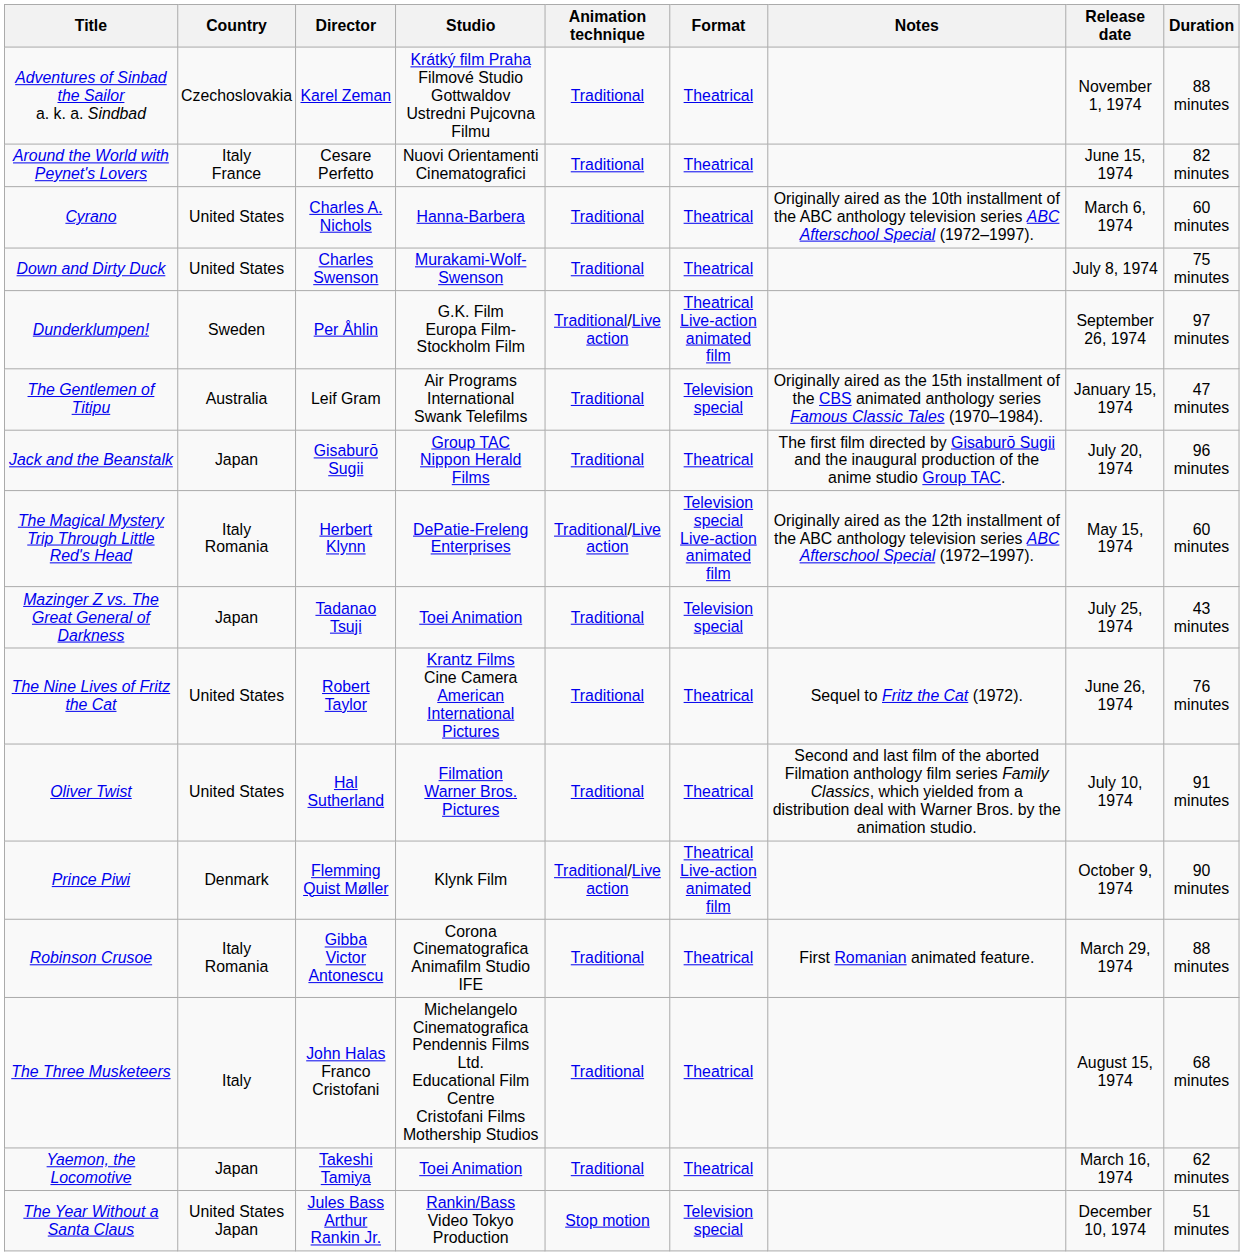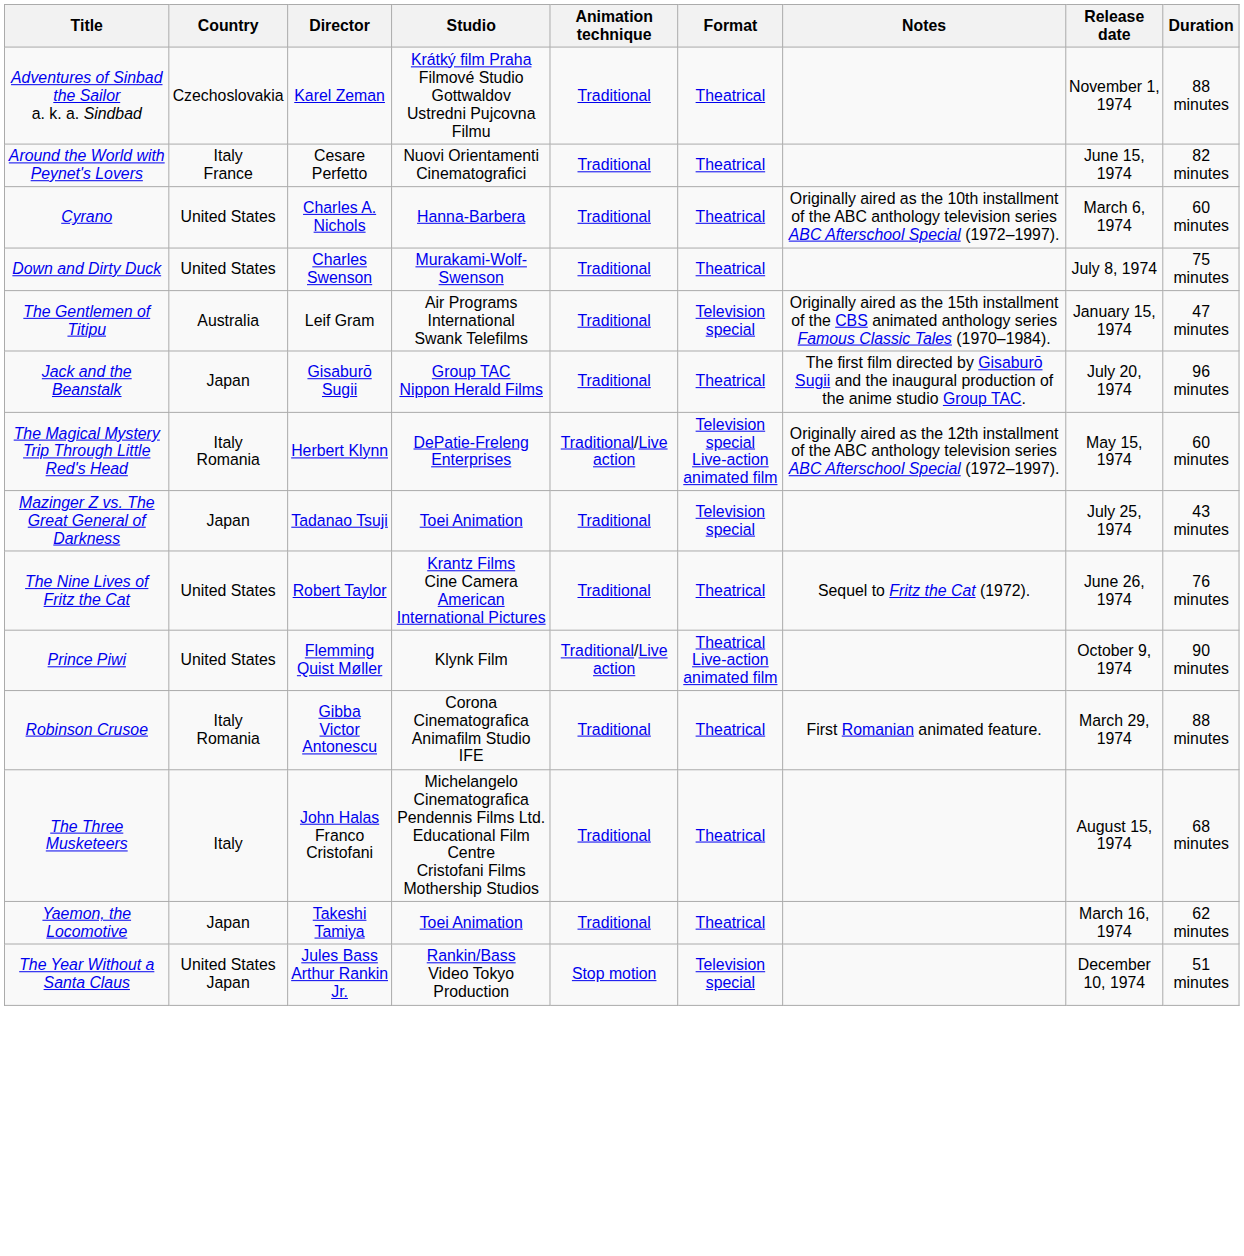 <table class="wikitable sortable" style="text-align:center; margin=auto; ">
 <tr>
 <th scope="col">Title</th>
 <th scope="col">Country</th>
 <th scope="col">Director</th>
 <th scope="col">Studio</th>
 <th scope="col">Animation technique</th>
 <th scope="col">Format</th>
 <th>Notes</th>
 <th>Release date</th>
 <th>Duration</th>
 </tr>
 <tr>
 <td><em><a href='#'>Adventures of Sinbad the Sailor</a></em> <br> a. k. a. <em>Sindbad</em> <br> </td>
 <td>Czechoslovakia</td>
 <td><a href='#'>Karel Zeman</a></td>
 <td><a href='#'>Krátký film Praha</a> <br> Filmové Studio Gottwaldov <br> Ustredni Pujcovna Filmu</td>
 <td><a href='#'>Traditional</a></td>
 <td><a href='#'>Theatrical</a></td>
 <td></td>
 <td>November 1, 1974</td>
 <td>88 minutes</td>
 </tr>
 <tr>
 <td><em><a href='#'>Around the World with Peynet's Lovers</a></em> <br> </td>
 <td>Italy <br> France</td>
 <td>Cesare Perfetto</td>
 <td>Nuovi Orientamenti Cinematografici</td>
 <td><a href='#'>Traditional</a></td>
 <td><a href='#'>Theatrical</a></td>
 <td></td>
 <td>June 15, 1974</td>
 <td>82 minutes</td>
 </tr>
 <tr>
 <td><em><a href='#'>Cyrano</a></em></td>
 <td>United States</td>
 <td><a href='#'>Charles A. Nichols</a></td>
 <td><a href='#'>Hanna-Barbera</a></td>
 <td><a href='#'>Traditional</a></td>
 <td><a href='#'>Theatrical</a></td>
 <td>Originally aired as the 10th installment of the ABC anthology television series <em><a href='#'>ABC Afterschool Special</a></em> (1972–1997).</td>
 <td>March 6, 1974</td>
 <td>60 minutes</td>
 </tr>
 <tr>
 <td><em><a href='#'>Down and Dirty Duck</a></em></td>
 <td>United States</td>
 <td><a href='#'>Charles Swenson</a></td>
 <td><a href='#'>Murakami-Wolf-Swenson</a></td>
 <td><a href='#'>Traditional</a></td>
 <td><a href='#'>Theatrical</a></td>
 <td></td>
 <td>July 8, 1974</td>
 <td>75 minutes</td>
 </tr>
 <tr>
-<td><em><a href='#'>Dunderklumpen!</a></em></td>
-<td>Sweden</td>
-<td><a href='#'>Per Åhlin</a></td>
-<td>G.K. Film <br> Europa Film-Stockholm Film</td>
-<td><a href='#'>Traditional</a>/<a href='#'>Live action</a></td>
-<td><a href='#'>Theatrical</a> <br> <a href='#'>Live-action animated film</a></td>
-<td></td>
-<td>September 26, 1974</td>
-<td>97 minutes</td>
-</tr>
-<tr>
 <td><em><a href='#'>The Gentlemen of Titipu</a></em></td>
 <td>Australia</td>
 <td>Leif Gram</td>
 <td>Air Programs International <br> Swank Telefilms</td>
 <td><a href='#'>Traditional</a></td>
 <td><a href='#'>Television special</a></td>
 <td>Originally aired as the 15th installment of the <a href='#'>CBS</a> animated anthology series <em><a href='#'>Famous Classic Tales</a></em> (1970–1984).</td>
 <td>January 15, 1974</td>
 <td>47 minutes</td>
 </tr>
 <tr>
 <td><em><a href='#'>Jack and the Beanstalk</a></em> <br> </td>
 <td>Japan</td>
 <td><a href='#'>Gisaburō Sugii</a></td>
 <td><a href='#'>Group TAC</a> <br> <a href='#'>Nippon Herald Films</a></td>
 <td><a href='#'>Traditional</a></td>
 <td><a href='#'>Theatrical</a></td>
 <td>The first film directed by <a href='#'>Gisaburō Sugii</a> and the inaugural production of the anime studio <a href='#'>Group TAC</a>.</td>
 <td>July 20, 1974</td>
 <td>96 minutes</td>
 </tr>
 <tr>
 <td><em><a href='#'>The Magical Mystery Trip Through Little Red's Head</a></em></td>
 <td>Italy <br> Romania</td>
 <td><a href='#'>Herbert Klynn</a></td>
 <td><a href='#'>DePatie-Freleng Enterprises</a></td>
 <td><a href='#'>Traditional</a>/<a href='#'>Live action</a></td>
 <td><a href='#'>Television special</a> <br> <a href='#'>Live-action animated film</a></td>
 <td>Originally aired as the 12th installment of the ABC anthology television series <em><a href='#'>ABC Afterschool Special</a></em> (1972–1997).</td>
 <td>May 15, 1974</td>
 <td>60 minutes</td>
 </tr>
 <tr>
 <td><em><a href='#'>Mazinger Z vs. The Great General of Darkness</a></em> <br> </td>
 <td>Japan</td>
 <td><a href='#'>Tadanao Tsuji</a></td>
 <td><a href='#'>Toei Animation</a></td>
 <td><a href='#'>Traditional</a></td>
 <td><a href='#'>Television special</a></td>
 <td></td>
 <td>July 25, 1974</td>
 <td>43 minutes</td>
 </tr>
 <tr>
 <td><em><a href='#'>The Nine Lives of Fritz the Cat</a></em></td>
 <td>United States</td>
 <td><a href='#'>Robert Taylor</a></td>
 <td><a href='#'>Krantz Films</a> <br> Cine Camera <br> <a href='#'>American International Pictures</a></td>
 <td><a href='#'>Traditional</a></td>
 <td><a href='#'>Theatrical</a></td>
 <td>Sequel to <em><a href='#'>Fritz the Cat</a></em> (1972).</td>
 <td>June 26, 1974</td>
 <td>76 minutes</td>
 </tr>
 <tr>
-<td><em><a href='#'>Oliver Twist</a></em></td>
+<td><em><a href='#'>Prince Piwi</a></em> <br> </td>
 <td>United States</td>
-<td><a href='#'>Hal Sutherland</a></td>
-<td><a href='#'>Filmation</a> <br> <a href='#'>Warner Bros. Pictures</a></td>
-<td><a href='#'>Traditional</a></td>
-<td><a href='#'>Theatrical</a></td>
-<td>Second and last film of the aborted Filmation anthology film series <em>Family Classics</em>, which yielded from a distribution deal with Warner Bros. by the animation studio.</td>
-<td>July 10, 1974</td>
-<td>91 minutes</td>
-</tr>
-<tr>
-<td><em><a href='#'>Prince Piwi</a></em> <br> </td>
-<td>Denmark</td>
 <td><a href='#'>Flemming Quist Møller</a></td>
 <td>Klynk Film</td>
 <td><a href='#'>Traditional</a>/<a href='#'>Live action</a></td>
 <td><a href='#'>Theatrical</a> <br> <a href='#'>Live-action animated film</a></td>
 <td></td>
 <td>October 9, 1974</td>
 <td>90 minutes</td>
 </tr>
 <tr>
 <td><em><a href='#'>Robinson Crusoe</a></em> <br> </td>
 <td>Italy <br> Romania</td>
 <td><a href='#'>Gibba</a> <br> <a href='#'>Victor Antonescu</a></td>
 <td>Corona Cinematografica <br> Animafilm Studio <br> IFE</td>
 <td><a href='#'>Traditional</a></td>
 <td><a href='#'>Theatrical</a></td>
 <td>First <a href='#'>Romanian</a> animated feature.</td>
 <td>March 29, 1974</td>
 <td>88 minutes</td>
 </tr>
 <tr>
 <td><em><a href='#'>The Three Musketeers</a></em> <br> </td>
 <td> <br> Italy</td>
 <td><a href='#'>John Halas</a> <br> Franco Cristofani</td>
 <td>Michelangelo Cinematografica <br> Pendennis Films Ltd. <br> Educational Film Centre <br> Cristofani Films <br> Mothership Studios</td>
 <td><a href='#'>Traditional</a></td>
 <td><a href='#'>Theatrical</a></td>
 <td></td>
 <td>August 15, 1974</td>
 <td>68 minutes</td>
 </tr>
 <tr>
 <td><em><a href='#'>Yaemon, the Locomotive</a></em> <br> </td>
 <td>Japan</td>
 <td><a href='#'>Takeshi Tamiya</a></td>
 <td><a href='#'>Toei Animation</a></td>
 <td><a href='#'>Traditional</a></td>
 <td><a href='#'>Theatrical</a></td>
 <td></td>
 <td>March 16, 1974</td>
 <td>62 minutes</td>
 </tr>
 <tr>
 <td><em><a href='#'>The Year Without a Santa Claus</a></em></td>
 <td>United States <br> Japan</td>
 <td><a href='#'>Jules Bass</a> <br> <a href='#'>Arthur Rankin Jr.</a></td>
 <td><a href='#'>Rankin/Bass</a> <br> Video Tokyo Production</td>
 <td><a href='#'>Stop motion</a></td>
 <td><a href='#'>Television special</a></td>
 <td></td>
 <td>December 10, 1974</td>
 <td>51 minutes</td>
 </tr>
 </table>
